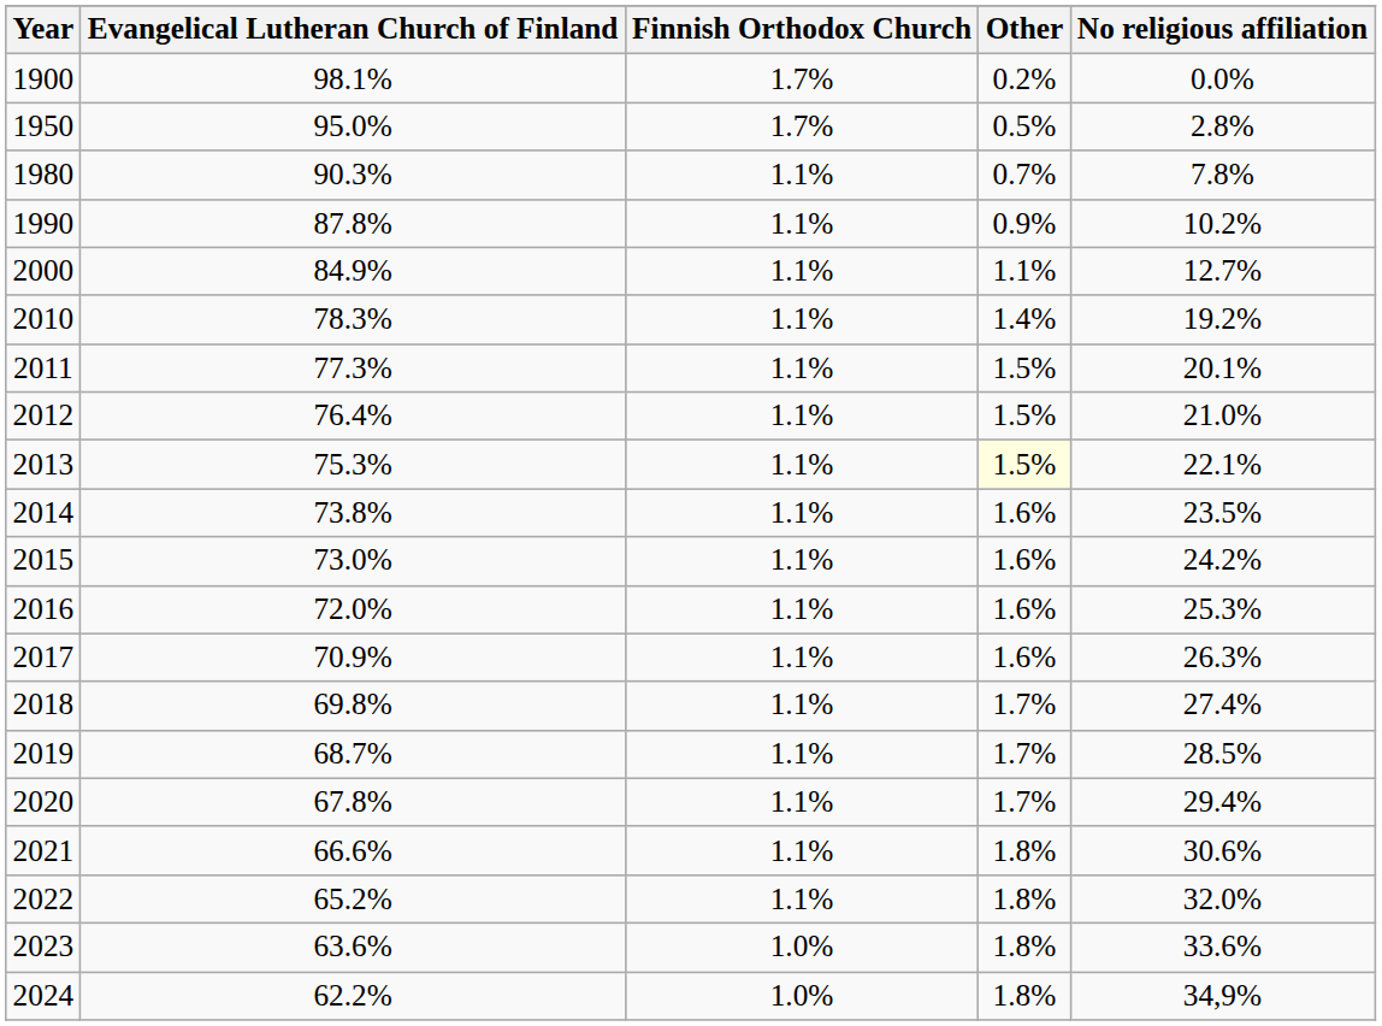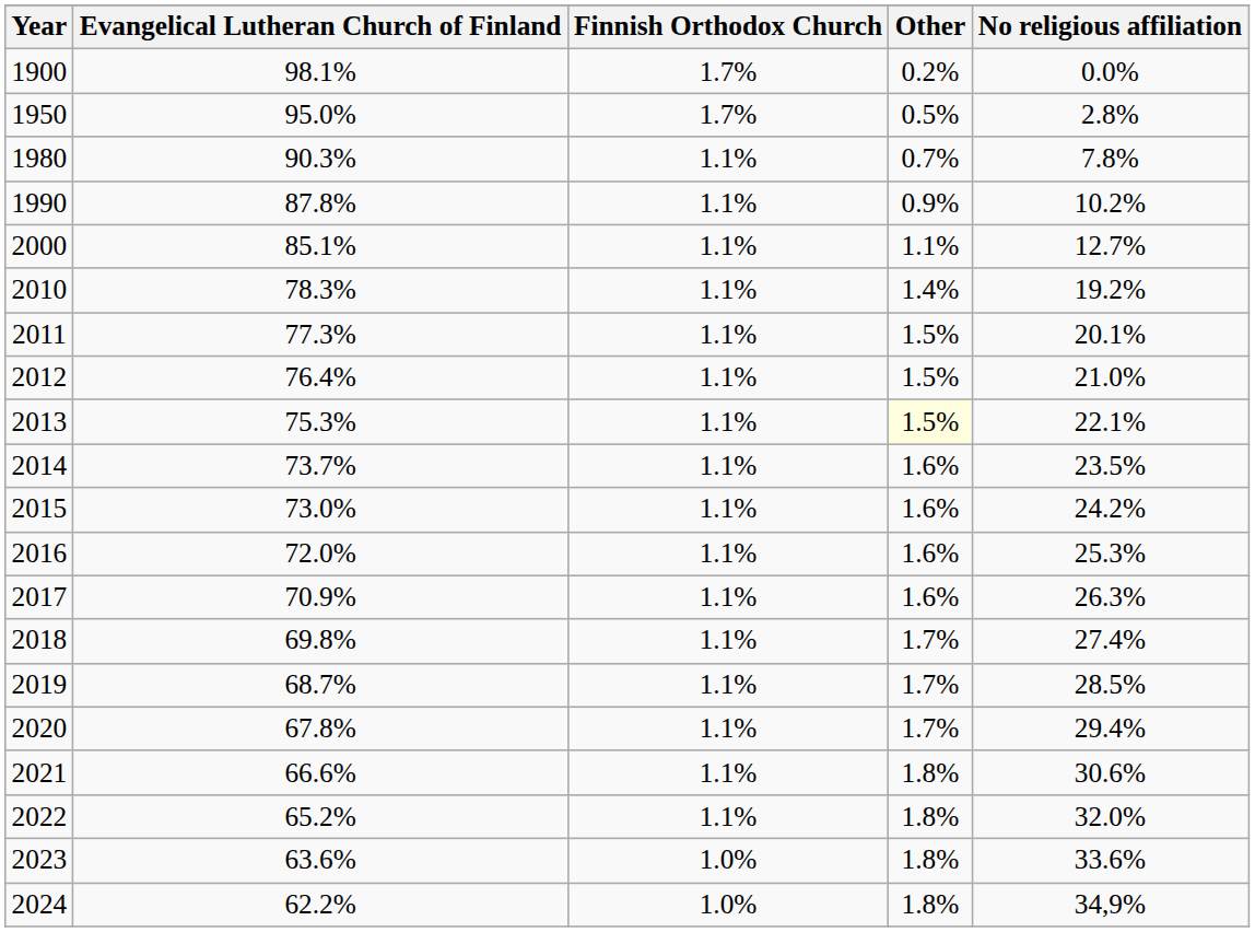 <table class="wikitable">
 <tr style="background:#ddd;">
 </tr>
 <tr style="background:#f0f0f0; text-align:center;">
 <th>Year</th>
 <th>Evangelical Lutheran Church of Finland</th>
 <th>Finnish Orthodox Church</th>
 <th>Other</th>
 <th>No religious affiliation</th>
 </tr>
 <tr style="text-align:center;">
 <td>1900</td>
 <td>98.1%</td>
 <td>1.7%</td>
 <td>0.2%</td>
 <td>0.0%</td>
 </tr>
 <tr style="text-align:center;">
 <td>1950</td>
 <td>95.0%</td>
 <td>1.7%</td>
 <td>0.5%</td>
 <td>2.8%</td>
 </tr>
 <tr style="text-align:center;">
 <td>1980</td>
 <td>90.3%</td>
 <td>1.1%</td>
 <td>0.7%</td>
 <td>7.8%</td>
 </tr>
 <tr style="text-align:center;">
 <td>1990</td>
 <td>87.8%</td>
 <td>1.1%</td>
 <td>0.9%</td>
 <td>10.2%</td>
 </tr>
 <tr style="text-align:center;">
 <td>2000</td>
-<td>84.9%</td>
+<td>85.1%</td>
 <td>1.1%</td>
 <td>1.1%</td>
 <td>12.7%</td>
 </tr>
 <tr style="text-align:center;">
 <td>2010</td>
 <td>78.3%</td>
 <td>1.1%</td>
 <td>1.4%</td>
 <td>19.2%</td>
 </tr>
 <tr style="text-align:center;">
 <td>2011</td>
 <td>77.3%</td>
 <td>1.1%</td>
 <td>1.5%</td>
 <td>20.1%</td>
 </tr>
 <tr style="text-align:center;">
 <td>2012</td>
 <td>76.4%</td>
 <td>1.1%</td>
 <td>1.5%</td>
 <td>21.0%</td>
 </tr>
 <tr style="text-align:center;">
 <td>2013</td>
 <td>75.3%</td>
 <td>1.1%</td>
 <td style="background: lightyellow;">1.5%</td>
 <td>22.1%</td>
 </tr>
 <tr style="text-align:center;">
 <td>2014</td>
-<td>73.8%</td>
+<td>73.7%</td>
 <td>1.1%</td>
 <td>1.6%</td>
 <td>23.5%</td>
 </tr>
 <tr style="text-align:center;">
 <td>2015</td>
 <td>73.0%</td>
 <td>1.1%</td>
 <td>1.6%</td>
 <td>24.2%</td>
 </tr>
 <tr style="text-align:center;">
 <td>2016</td>
 <td>72.0%</td>
 <td>1.1%</td>
 <td>1.6%</td>
 <td>25.3%</td>
 </tr>
 <tr style="text-align:center;">
 <td>2017</td>
 <td>70.9%</td>
 <td>1.1%</td>
 <td>1.6%</td>
 <td>26.3%</td>
 </tr>
 <tr style="text-align:center;">
 <td>2018</td>
 <td>69.8%</td>
 <td>1.1%</td>
 <td>1.7%</td>
 <td>27.4%</td>
 </tr>
 <tr style="text-align:center;">
 <td>2019</td>
 <td>68.7%</td>
 <td>1.1%</td>
 <td>1.7%</td>
 <td>28.5%</td>
 </tr>
 <tr style="text-align:center;">
 <td>2020</td>
 <td>67.8%</td>
 <td>1.1%</td>
 <td>1.7%</td>
 <td>29.4%</td>
 </tr>
 <tr style="text-align:center;">
 <td>2021</td>
 <td>66.6%</td>
 <td>1.1%</td>
 <td>1.8%</td>
 <td>30.6%</td>
 </tr>
 <tr style="text-align:center;">
 <td>2022</td>
 <td>65.2%</td>
 <td>1.1%</td>
 <td>1.8%</td>
 <td>32.0%</td>
 </tr>
 <tr style="text-align:center;">
 <td>2023</td>
 <td>63.6%</td>
 <td>1.0%</td>
 <td>1.8%</td>
 <td>33.6%</td>
 </tr>
 <tr style="text-align:center;">
 <td>2024</td>
 <td>62.2%</td>
 <td>1.0%</td>
 <td>1.8%</td>
 <td>34,9%</td>
 </tr>
 </table>
